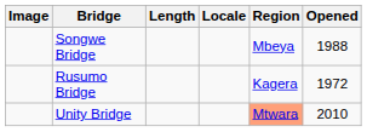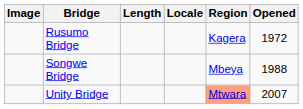 <table class="wikitable sortable" border="1">
 <tr>
 <th>Image</th>
 <th style="width:100px;">Bridge</th>
 <th>Length</th>
 <th>Locale</th>
 <th>Region</th>
 <th>Opened</th>
 </tr>
 <tr>
 <td></td>
+<td><a href='#'>Rusumo Bridge</a></td>
+<td></td>
+<td></td>
+<td><a href='#'>Kagera</a></td>
+<td align=center>1972</td>
+</tr>
+<tr>
+<td></td>
 <td><a href='#'>Songwe Bridge</a></td>
 <td></td>
 <td></td>
 <td><a href='#'>Mbeya</a></td>
 <td align=center>1988</td>
 </tr>
 <tr>
 <td></td>
-<td><a href='#'>Rusumo Bridge</a></td>
-<td></td>
-<td></td>
-<td><a href='#'>Kagera</a></td>
-<td align=center>1972</td>
-</tr>
-<tr>
-<td></td>
 <td><a href='#'>Unity Bridge</a></td>
 <td></td>
 <td></td>
 <td style="background: lightsalmon;"><a href='#'>Mtwara</a></td>
-<td align=center>2010</td>
+<td align=center>2007</td>
 </tr>
 </table>
